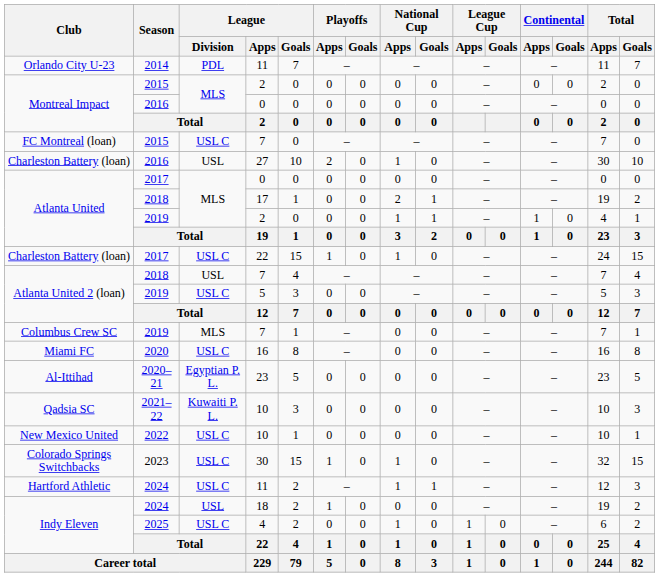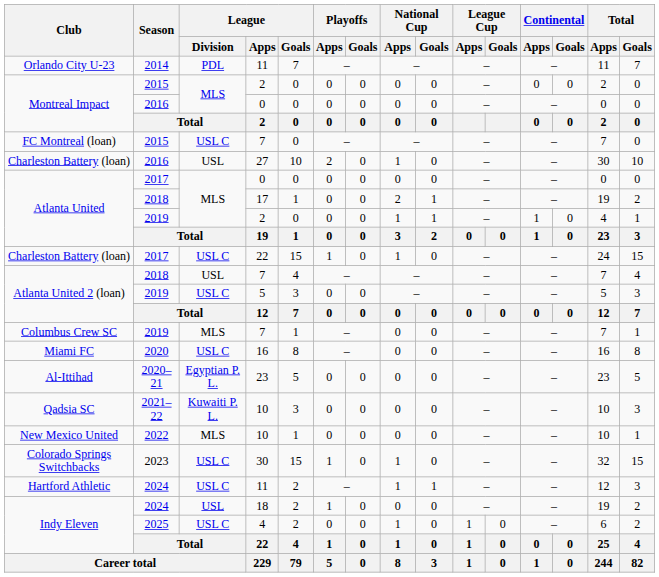 <table class="wikitable" style="text-align: center;">
 <tr>
 <th rowspan=2>Club</th>
 <th rowspan=2>Season</th>
 <th colspan=3>League</th>
 <th colspan=2>Playoffs</th>
 <th colspan=2>National Cup</th>
 <th colspan="2">League Cup</th>
 <th colspan="2"><a href='#'>Continental</a></th>
 <th colspan=2>Total</th>
 </tr>
 <tr>
 <th>Division</th>
 <th>Apps</th>
 <th>Goals</th>
 <th>Apps</th>
 <th>Goals</th>
 <th>Apps</th>
 <th>Goals</th>
 <th>Apps</th>
 <th>Goals</th>
 <th>Apps</th>
 <th>Goals</th>
 <th>Apps</th>
 <th>Goals</th>
 </tr>
 <tr>
 <td><a href='#'>Orlando City U-23</a></td>
 <td><a href='#'>2014</a></td>
 <td><a href='#'>PDL</a></td>
 <td>11</td>
 <td>7</td>
 <td colspan=2>–</td>
 <td colspan=2>–</td>
 <td colspan="2">–</td>
 <td colspan="2">–</td>
 <td>11</td>
 <td>7</td>
 </tr>
 <tr>
 <td rowspan=3><a href='#'>Montreal Impact</a></td>
 <td><a href='#'>2015</a></td>
 <td rowspan=2><a href='#'>MLS</a></td>
 <td>2</td>
 <td>0</td>
 <td>0</td>
 <td>0</td>
 <td>0</td>
 <td>0</td>
 <td colspan="2">–</td>
 <td>0</td>
 <td>0</td>
 <td>2</td>
 <td>0</td>
 </tr>
 <tr>
 <td><a href='#'>2016</a></td>
 <td>0</td>
 <td>0</td>
 <td>0</td>
 <td>0</td>
 <td>0</td>
 <td>0</td>
 <td colspan="2">–</td>
 <td colspan="2">–</td>
 <td>0</td>
 <td>0</td>
 </tr>
 <tr>
 <th colspan=2>Total</th>
 <th>2</th>
 <th>0</th>
 <th>0</th>
 <th>0</th>
 <th>0</th>
 <th>0</th>
 <th></th>
 <th></th>
 <th>0</th>
 <th>0</th>
 <th>2</th>
 <th>0</th>
 </tr>
 <tr>
 <td><a href='#'>FC Montreal</a> (loan)</td>
 <td><a href='#'>2015</a></td>
 <td><a href='#'>USL C</a></td>
 <td>7</td>
 <td>0</td>
 <td colspan=2>–</td>
 <td colspan=2>–</td>
 <td colspan="2">–</td>
 <td colspan="2">–</td>
 <td>7</td>
 <td>0</td>
 </tr>
 <tr>
 <td><a href='#'>Charleston Battery</a> (loan)</td>
 <td><a href='#'>2016</a></td>
 <td>USL</td>
 <td>27</td>
 <td>10</td>
 <td>2</td>
 <td>0</td>
 <td>1</td>
 <td>0</td>
 <td colspan="2">–</td>
 <td colspan="2">–</td>
 <td>30</td>
 <td>10</td>
 </tr>
 <tr>
 <td rowspan=4><a href='#'>Atlanta United</a></td>
 <td><a href='#'>2017</a></td>
 <td rowspan=3>MLS</td>
 <td>0</td>
 <td>0</td>
 <td>0</td>
 <td>0</td>
 <td>0</td>
 <td>0</td>
 <td colspan="2">–</td>
 <td colspan="2">–</td>
 <td>0</td>
 <td>0</td>
 </tr>
 <tr>
 <td><a href='#'>2018</a></td>
 <td>17</td>
 <td>1</td>
 <td>0</td>
 <td>0</td>
 <td>2</td>
 <td>1</td>
 <td colspan="2">–</td>
 <td colspan="2">–</td>
 <td>19</td>
 <td>2</td>
 </tr>
 <tr>
 <td><a href='#'>2019</a></td>
 <td>2</td>
 <td>0</td>
 <td>0</td>
 <td>0</td>
 <td>1</td>
 <td>1</td>
 <td colspan="2">–</td>
 <td>1</td>
 <td>0</td>
 <td>4</td>
 <td>1</td>
 </tr>
 <tr>
 <th colspan=2>Total</th>
 <th>19</th>
 <th>1</th>
 <th>0</th>
 <th>0</th>
 <th>3</th>
 <th>2</th>
 <th>0</th>
 <th>0</th>
 <th>1</th>
 <th>0</th>
 <th>23</th>
 <th>3</th>
 </tr>
 <tr>
 <td><a href='#'>Charleston Battery</a> (loan)</td>
 <td><a href='#'>2017</a></td>
 <td><a href='#'>USL C</a></td>
 <td>22</td>
 <td>15</td>
 <td>1</td>
 <td>0</td>
 <td>1</td>
 <td>0</td>
 <td colspan="2">–</td>
 <td colspan="2">–</td>
 <td>24</td>
 <td>15</td>
 </tr>
 <tr>
 <td rowspan=3><a href='#'>Atlanta United 2</a> (loan)</td>
 <td><a href='#'>2018</a></td>
 <td>USL</td>
 <td>7</td>
 <td>4</td>
 <td colspan=2>–</td>
 <td colspan=2>–</td>
 <td colspan="2">–</td>
 <td colspan="2">–</td>
 <td>7</td>
 <td>4</td>
 </tr>
 <tr>
 <td><a href='#'>2019</a></td>
 <td><a href='#'>USL C</a></td>
 <td>5</td>
 <td>3</td>
 <td>0</td>
 <td>0</td>
 <td colspan=2>–</td>
 <td colspan="2">–</td>
 <td colspan="2">–</td>
 <td>5</td>
 <td>3</td>
 </tr>
 <tr>
 <th colspan=2>Total</th>
 <th>12</th>
 <th>7</th>
 <th>0</th>
 <th>0</th>
 <th>0</th>
 <th>0</th>
 <th>0</th>
 <th>0</th>
 <th>0</th>
 <th>0</th>
 <th>12</th>
 <th>7</th>
 </tr>
 <tr>
 <td><a href='#'>Columbus Crew SC</a></td>
 <td><a href='#'>2019</a></td>
 <td>MLS</td>
 <td>7</td>
 <td>1</td>
 <td colspan=2>–</td>
 <td>0</td>
 <td>0</td>
 <td colspan="2">–</td>
 <td colspan="2">–</td>
 <td>7</td>
 <td>1</td>
 </tr>
 <tr>
 <td><a href='#'>Miami FC</a></td>
 <td><a href='#'>2020</a></td>
 <td><a href='#'>USL C</a></td>
 <td>16</td>
 <td>8</td>
 <td colspan=2>–</td>
 <td>0</td>
 <td>0</td>
 <td colspan="2">–</td>
 <td colspan="2">–</td>
 <td>16</td>
 <td>8</td>
 </tr>
 <tr>
 <td><a href='#'>Al-Ittihad</a></td>
 <td><a href='#'>2020–21</a></td>
 <td><a href='#'>Egyptian P. L.</a></td>
 <td>23</td>
 <td>5</td>
 <td>0</td>
 <td>0</td>
 <td>0</td>
 <td>0</td>
 <td colspan="2">–</td>
 <td colspan="2">–</td>
 <td>23</td>
 <td>5</td>
 </tr>
 <tr>
 <td><a href='#'>Qadsia SC</a></td>
 <td><a href='#'>2021–22</a></td>
 <td><a href='#'>Kuwaiti P. L.</a></td>
 <td>10</td>
 <td>3</td>
 <td>0</td>
 <td>0</td>
 <td>0</td>
 <td>0</td>
 <td colspan="2">–</td>
 <td colspan="2">–</td>
 <td>10</td>
 <td>3</td>
 </tr>
 <tr>
 <td><a href='#'>New Mexico United</a></td>
 <td><a href='#'>2022</a></td>
-<td><a href='#'>USL C</a></td>
+<td>MLS</td>
 <td>10</td>
 <td>1</td>
 <td>0</td>
 <td>0</td>
 <td>0</td>
 <td>0</td>
 <td colspan="2">–</td>
 <td colspan="2">–</td>
 <td>10</td>
 <td>1</td>
 </tr>
 <tr>
 <td><a href='#'>Colorado Springs Switchbacks</a></td>
 <td>2023</td>
 <td><a href='#'>USL C</a></td>
 <td>30</td>
 <td>15</td>
 <td>1</td>
 <td>0</td>
 <td>1</td>
 <td>0</td>
 <td colspan="2">–</td>
 <td colspan="2">–</td>
 <td>32</td>
 <td>15</td>
 </tr>
 <tr>
 <td><a href='#'>Hartford Athletic</a></td>
 <td><a href='#'>2024</a></td>
 <td><a href='#'>USL C</a></td>
 <td>11</td>
 <td>2</td>
 <td colspan="2">–</td>
 <td>1</td>
 <td>1</td>
 <td colspan="2">–</td>
 <td colspan="2">–</td>
 <td>12</td>
 <td>3</td>
 </tr>
 <tr>
 <td rowspan="3"><a href='#'>Indy Eleven</a></td>
 <td><a href='#'>2024</a></td>
 <td><a href='#'>USL</a></td>
 <td>18</td>
 <td>2</td>
 <td>1</td>
 <td>0</td>
 <td>0</td>
 <td>0</td>
 <td colspan="2">–</td>
 <td colspan="2">–</td>
 <td>19</td>
 <td>2</td>
 </tr>
 <tr>
 <td><a href='#'>2025</a></td>
 <td><a href='#'>USL C</a></td>
 <td>4</td>
 <td>2</td>
 <td>0</td>
 <td>0</td>
 <td>1</td>
 <td>0</td>
 <td>1</td>
 <td>0</td>
 <td colspan="2">–</td>
 <td>6</td>
 <td>2</td>
 </tr>
 <tr>
 <th colspan="2">Total</th>
 <th>22</th>
 <th>4</th>
 <th>1</th>
 <th>0</th>
 <th>1</th>
 <th>0</th>
 <th>1</th>
 <th>0</th>
 <th>0</th>
 <th>0</th>
 <th>25</th>
 <th>4</th>
 </tr>
 <tr>
 <th colspan="3">Career total</th>
 <th>229</th>
 <th>79</th>
 <th>5</th>
 <th>0</th>
 <th>8</th>
 <th>3</th>
 <th>1</th>
 <th>0</th>
 <th>1</th>
 <th>0</th>
 <th>244</th>
 <th>82</th>
 </tr>
 </table>
